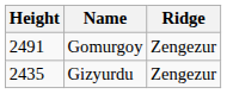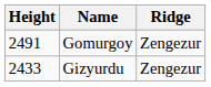 <table class="wikitable sortable">
 <tr>
 <th>Height</th>
 <th>Name</th>
 <th>Ridge</th>
 </tr>
 <tr>
 <td>2491</td>
 <td>Gomurgoy</td>
 <td>Zengezur</td>
 </tr>
 <tr>
-<td>2435</td>
+<td>2433</td>
 <td>Gizyurdu</td>
 <td>Zengezur</td>
 </tr>
 </table>
